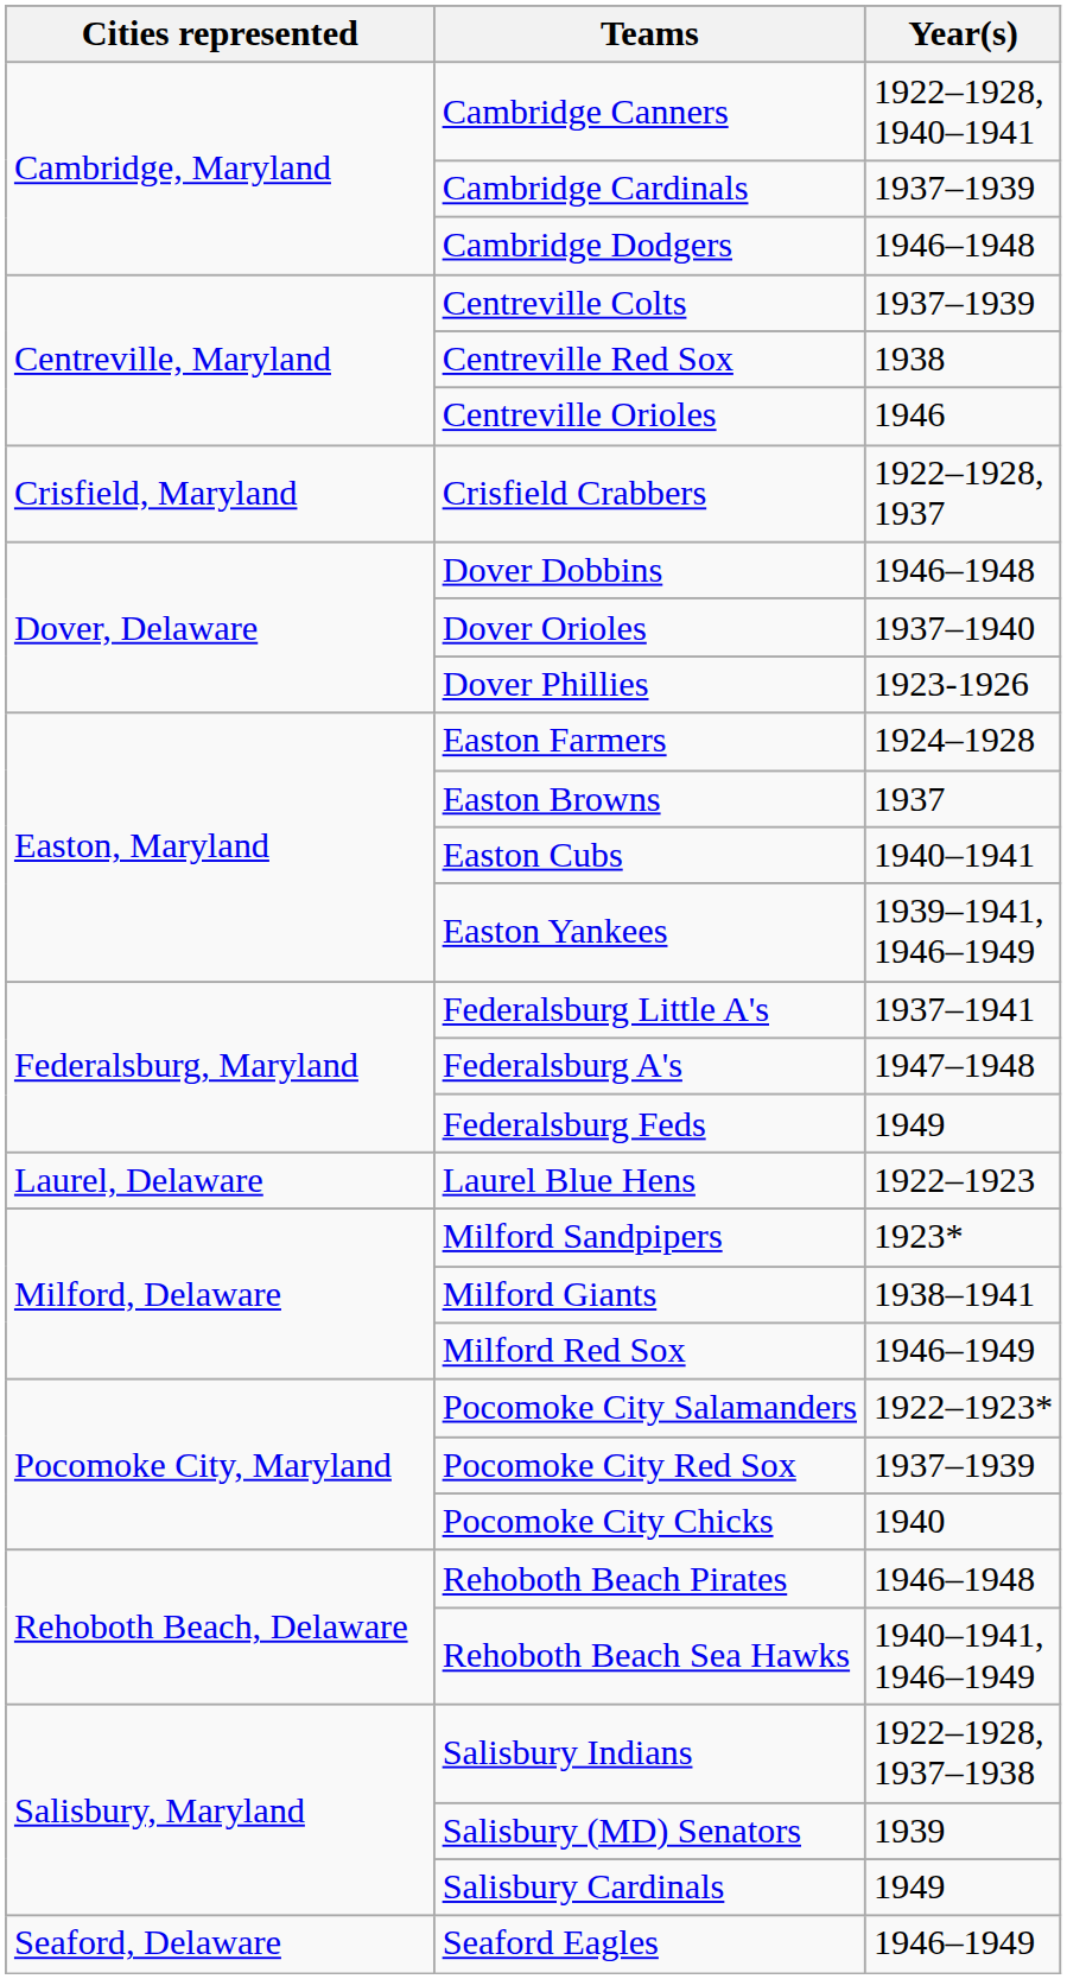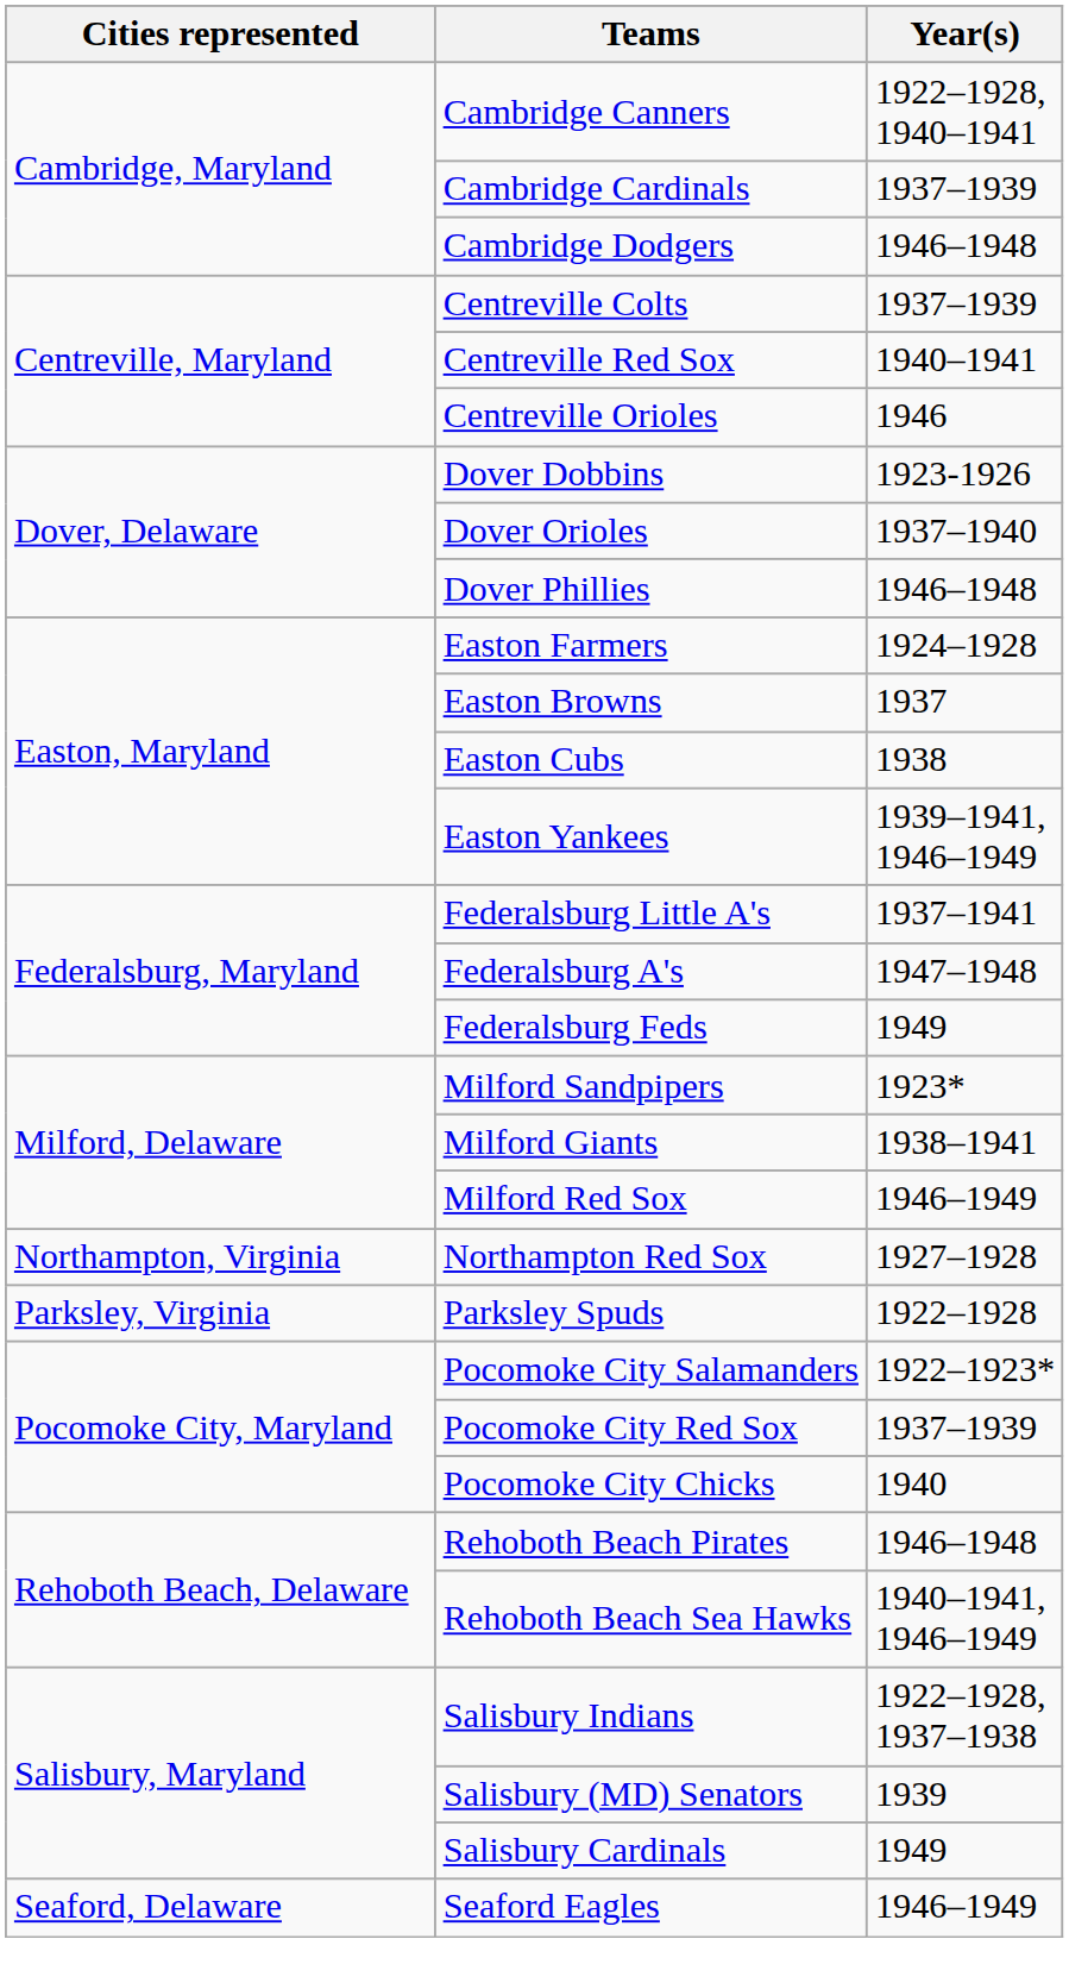 <table class="wikitable">
 <tr>
 <th>Cities represented</th>
 <th>Teams</th>
 <th>Year(s)</th>
 </tr>
 <tr>
 <td rowspan=3><a href='#'>Cambridge, Maryland</a></td>
 <td><a href='#'>Cambridge Canners</a></td>
 <td>1922–1928,<br>1940–1941</td>
 </tr>
 <tr>
 <td><a href='#'>Cambridge Cardinals</a></td>
 <td>1937–1939</td>
 </tr>
 <tr>
 <td><a href='#'>Cambridge Dodgers</a></td>
 <td>1946–1948</td>
 </tr>
 <tr>
 <td rowspan=3><a href='#'>Centreville, Maryland</a></td>
 <td><a href='#'>Centreville Colts</a></td>
 <td>1937–1939</td>
 </tr>
 <tr>
 <td><a href='#'>Centreville Red Sox</a></td>
-<td>1938</td>
+<td>1940–1941</td>
 </tr>
 <tr>
 <td><a href='#'>Centreville Orioles</a></td>
 <td>1946</td>
 </tr>
 <tr>
-<td><a href='#'>Crisfield, Maryland</a></td>
-<td><a href='#'>Crisfield Crabbers</a></td>
-<td>1922–1928,<br>1937</td>
-</tr>
-<tr>
 <td rowspan=3><a href='#'>Dover, Delaware</a></td>
 <td><a href='#'>Dover Dobbins</a></td>
-<td>1946–1948</td>
+<td>1923-1926</td>
 </tr>
 <tr>
 <td><a href='#'>Dover Orioles</a></td>
 <td>1937–1940</td>
 </tr>
 <tr>
 <td><a href='#'>Dover Phillies</a></td>
-<td>1923-1926</td>
+<td>1946–1948</td>
 </tr>
 <tr>
 <td rowspan=4><a href='#'>Easton, Maryland</a></td>
 <td><a href='#'>Easton Farmers</a></td>
 <td>1924–1928</td>
 </tr>
 <tr>
 <td><a href='#'>Easton Browns</a></td>
 <td>1937</td>
 </tr>
 <tr>
 <td><a href='#'>Easton Cubs</a></td>
-<td>1940–1941</td>
+<td>1938</td>
 </tr>
 <tr>
 <td><a href='#'>Easton Yankees</a></td>
 <td>1939–1941,<br>1946–1949</td>
 </tr>
 <tr>
 <td rowspan=3><a href='#'>Federalsburg, Maryland</a></td>
 <td><a href='#'>Federalsburg Little A's</a></td>
 <td>1937–1941</td>
 </tr>
 <tr>
 <td><a href='#'>Federalsburg A's</a></td>
 <td>1947–1948</td>
 </tr>
 <tr>
 <td><a href='#'>Federalsburg Feds</a></td>
 <td>1949</td>
 </tr>
 <tr>
-<td><a href='#'>Laurel, Delaware</a></td>
-<td><a href='#'>Laurel Blue Hens</a></td>
-<td>1922–1923</td>
-</tr>
-<tr>
 <td rowspan=3><a href='#'>Milford, Delaware</a></td>
 <td><a href='#'>Milford Sandpipers</a></td>
 <td>1923*</td>
 </tr>
 <tr>
 <td><a href='#'>Milford Giants</a></td>
 <td>1938–1941</td>
 </tr>
 <tr>
 <td><a href='#'>Milford Red Sox</a></td>
 <td>1946–1949</td>
+</tr>
+<tr>
+<td><a href='#'>Northampton, Virginia</a></td>
+<td><a href='#'>Northampton Red Sox</a></td>
+<td>1927–1928</td>
+</tr>
+<tr>
+<td><a href='#'>Parksley, Virginia</a></td>
+<td><a href='#'>Parksley Spuds</a></td>
+<td>1922–1928</td>
 </tr>
 <tr>
 <td rowspan=3><a href='#'>Pocomoke City, Maryland</a></td>
 <td><a href='#'>Pocomoke City Salamanders</a></td>
 <td>1922–1923*</td>
 </tr>
 <tr>
 <td><a href='#'>Pocomoke City Red Sox</a></td>
 <td>1937–1939</td>
 </tr>
 <tr>
 <td><a href='#'>Pocomoke City Chicks</a></td>
 <td>1940</td>
 </tr>
 <tr>
 <td rowspan=2><a href='#'>Rehoboth Beach, Delaware</a>  </td>
 <td><a href='#'>Rehoboth Beach Pirates</a></td>
 <td>1946–1948</td>
 </tr>
 <tr>
 <td><a href='#'>Rehoboth Beach Sea Hawks</a></td>
 <td>1940–1941,<br>1946–1949</td>
 </tr>
 <tr>
 <td rowspan=3><a href='#'>Salisbury, Maryland</a></td>
 <td><a href='#'>Salisbury Indians</a></td>
 <td>1922–1928,<br>1937–1938</td>
 </tr>
 <tr>
 <td><a href='#'>Salisbury (MD) Senators</a></td>
 <td>1939</td>
 </tr>
 <tr>
 <td><a href='#'>Salisbury Cardinals</a></td>
 <td>1949</td>
 </tr>
 <tr>
 <td><a href='#'>Seaford, Delaware</a></td>
 <td><a href='#'>Seaford Eagles</a></td>
 <td>1946–1949</td>
 </tr>
 </table>
